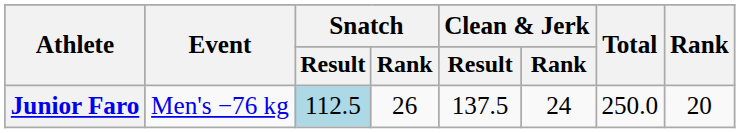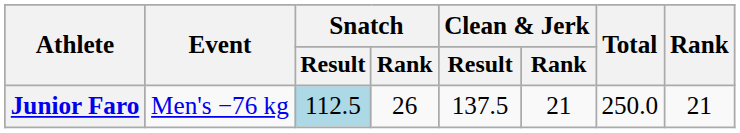 <table class="wikitable" style="font-size:90%">
 <tr>
 <th scope="col" rowspan="2">Athlete</th>
 <th scope="col" rowspan="2">Event</th>
 <th scope="col" colspan="2">Snatch</th>
 <th scope="col" colspan="2">Clean & Jerk</th>
 <th scope="col" rowspan="2">Total</th>
 <th scope="col" rowspan="2">Rank</th>
 </tr>
 <tr style="font-size:95%">
 <th>Result</th>
 <th>Rank</th>
 <th>Result</th>
 <th>Rank</th>
 </tr>
 <tr align=center>
 <th scope="row" align=left><a href='#'>Junior Faro</a></th>
 <td align=left><a href='#'>Men's −76 kg</a></td>
 <td style="background: lightblue;">112.5</td>
 <td>26</td>
 <td>137.5</td>
-<td>24</td>
+<td>21</td>
 <td>250.0</td>
-<td>20</td>
+<td>21</td>
 </tr>
 </table>
